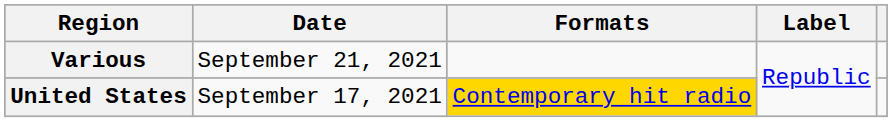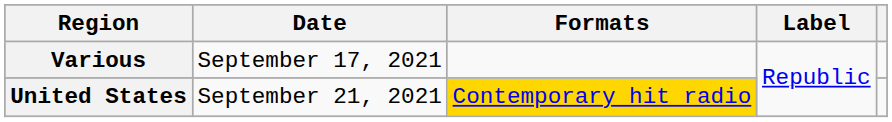 <table class="wikitable plainrowheaders">
 <tr>
 <th scope="col">Region</th>
 <th scope="col">Date</th>
 <th scope="col">Formats</th>
 <th scope="col">Label</th>
 <th scope="col"></th>
 </tr>
 <tr>
 <th scope="row">Various</th>
-<td>September 21, 2021</td>
+<td>September 17, 2021</td>
 <td></td>
 <td rowspan="2"><a href='#'>Republic</a></td>
 <td style="text-align:center;"></td>
 </tr>
 <tr>
 <th scope="row">United States</th>
-<td>September 17, 2021</td>
+<td>September 21, 2021</td>
 <td style="background: gold;"><a href='#'>Contemporary hit radio</a></td>
 <td style="text-align:center;"></td>
 </tr>
 </table>
